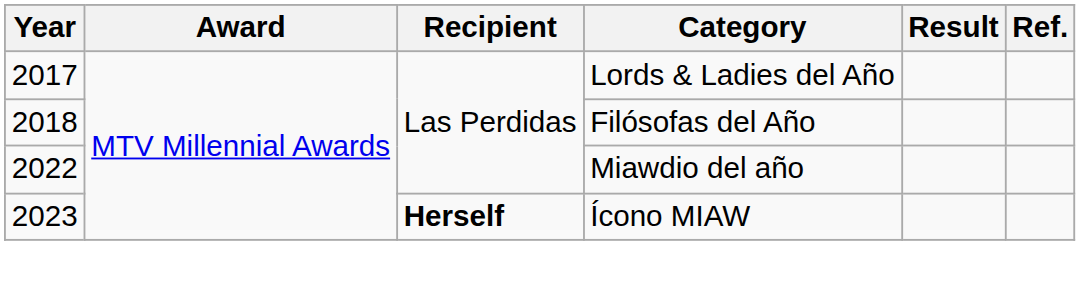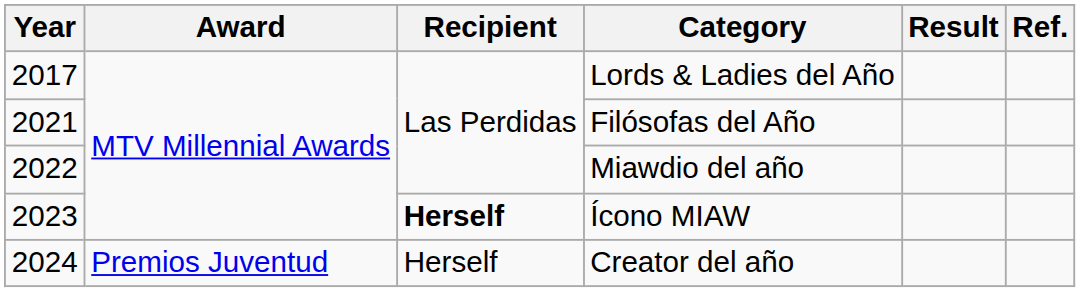 <table class="wikitable">
 <tr>
 <th>Year</th>
 <th>Award</th>
 <th>Recipient</th>
 <th>Category</th>
 <th>Result</th>
 <th>Ref.</th>
 </tr>
 <tr>
 <td>2017</td>
 <td rowspan="4"><a href='#'>MTV Millennial Awards</a></td>
 <td rowspan="3">Las Perdidas</td>
 <td>Lords & Ladies del Año</td>
 <td></td>
 <td></td>
 </tr>
 <tr>
-<td>2018</td>
+<td>2021</td>
 <td>Filósofas del Año</td>
 <td></td>
 <td></td>
 </tr>
 <tr>
 <td>2022</td>
 <td>Miawdio del año</td>
 <td></td>
 <td></td>
 </tr>
 <tr>
 <td>2023</td>
 <td><strong>Herself</strong></td>
 <td>Ícono MIAW</td>
 <td></td>
 <td></td>
 </tr>
+<tr>
+<td>2024</td>
+<td><a href='#'>Premios Juventud</a></td>
+<td>Herself</td>
+<td>Creator del año</td>
+<td></td>
+<td></td>
+</tr>
 </table>
